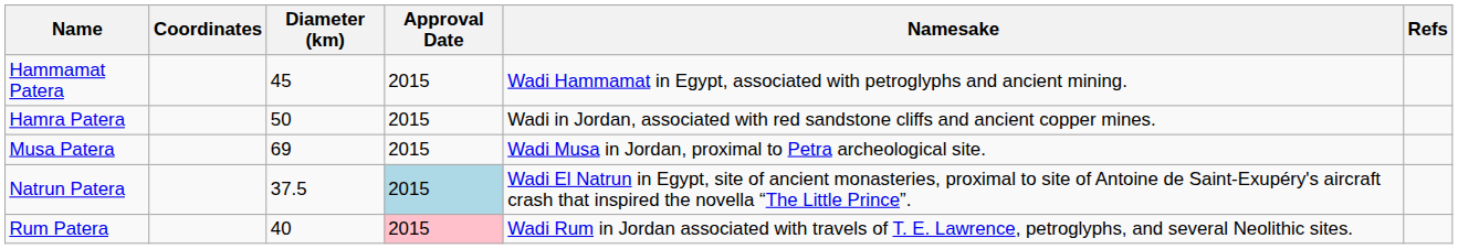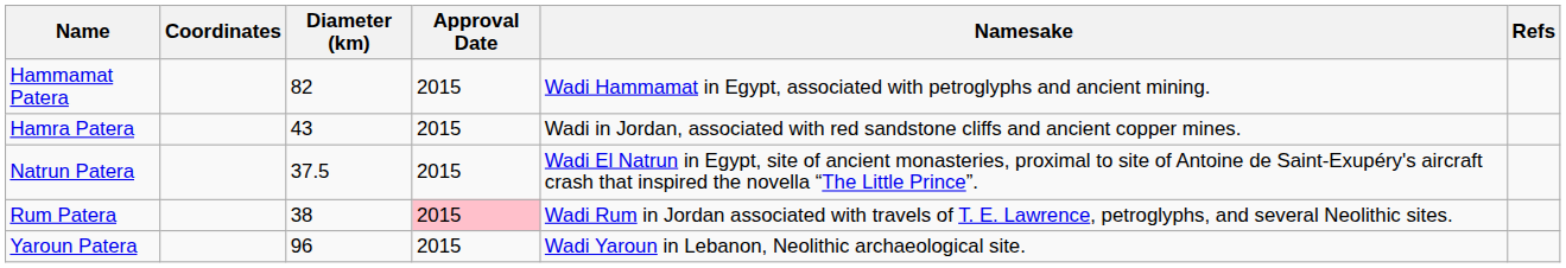 <table class="wikitable">
 <tr>
 <th>Name</th>
 <th>Coordinates</th>
 <th>Diameter (km)</th>
 <th>Approval Date</th>
 <th>Namesake</th>
 <th>Refs</th>
 </tr>
 <tr>
 <td><a href='#'>Hammamat Patera</a></td>
 <td></td>
-<td>45</td>
+<td>82</td>
 <td>2015</td>
 <td><a href='#'>Wadi Hammamat</a> in Egypt, associated with petroglyphs and ancient mining.</td>
 <td></td>
 </tr>
 <tr>
 <td><a href='#'>Hamra Patera</a></td>
 <td></td>
-<td>50</td>
+<td>43</td>
 <td>2015</td>
 <td>Wadi in Jordan, associated with red sandstone cliffs and ancient copper mines.</td>
-<td></td>
-</tr>
-<tr>
-<td><a href='#'>Musa Patera</a></td>
-<td></td>
-<td>69</td>
-<td>2015</td>
-<td><a href='#'>Wadi Musa</a> in Jordan, proximal to <a href='#'>Petra</a> archeological site.</td>
 <td></td>
 </tr>
 <tr>
 <td><a href='#'>Natrun Patera</a></td>
 <td></td>
 <td>37.5</td>
-<td style="background: lightblue;">2015</td>
+<td>2015</td>
 <td><a href='#'>Wadi El Natrun</a> in Egypt, site of ancient monasteries, proximal to site of Antoine de Saint-Exupéry's aircraft crash that inspired the novella “<a href='#'>The Little Prince</a>”.</td>
 <td></td>
 </tr>
 <tr>
 <td><a href='#'>Rum Patera</a></td>
 <td></td>
-<td>40</td>
+<td>38</td>
 <td style="background: pink;">2015</td>
 <td><a href='#'>Wadi Rum</a> in Jordan associated with travels of <a href='#'>T. E. Lawrence</a>, petroglyphs, and several Neolithic sites.</td>
 <td></td>
 </tr>
+<tr>
+<td><a href='#'>Yaroun Patera</a></td>
+<td></td>
+<td>96</td>
+<td>2015</td>
+<td><a href='#'>Wadi Yaroun</a> in Lebanon, Neolithic archaeological site.</td>
+<td></td>
+</tr>
 </table>
